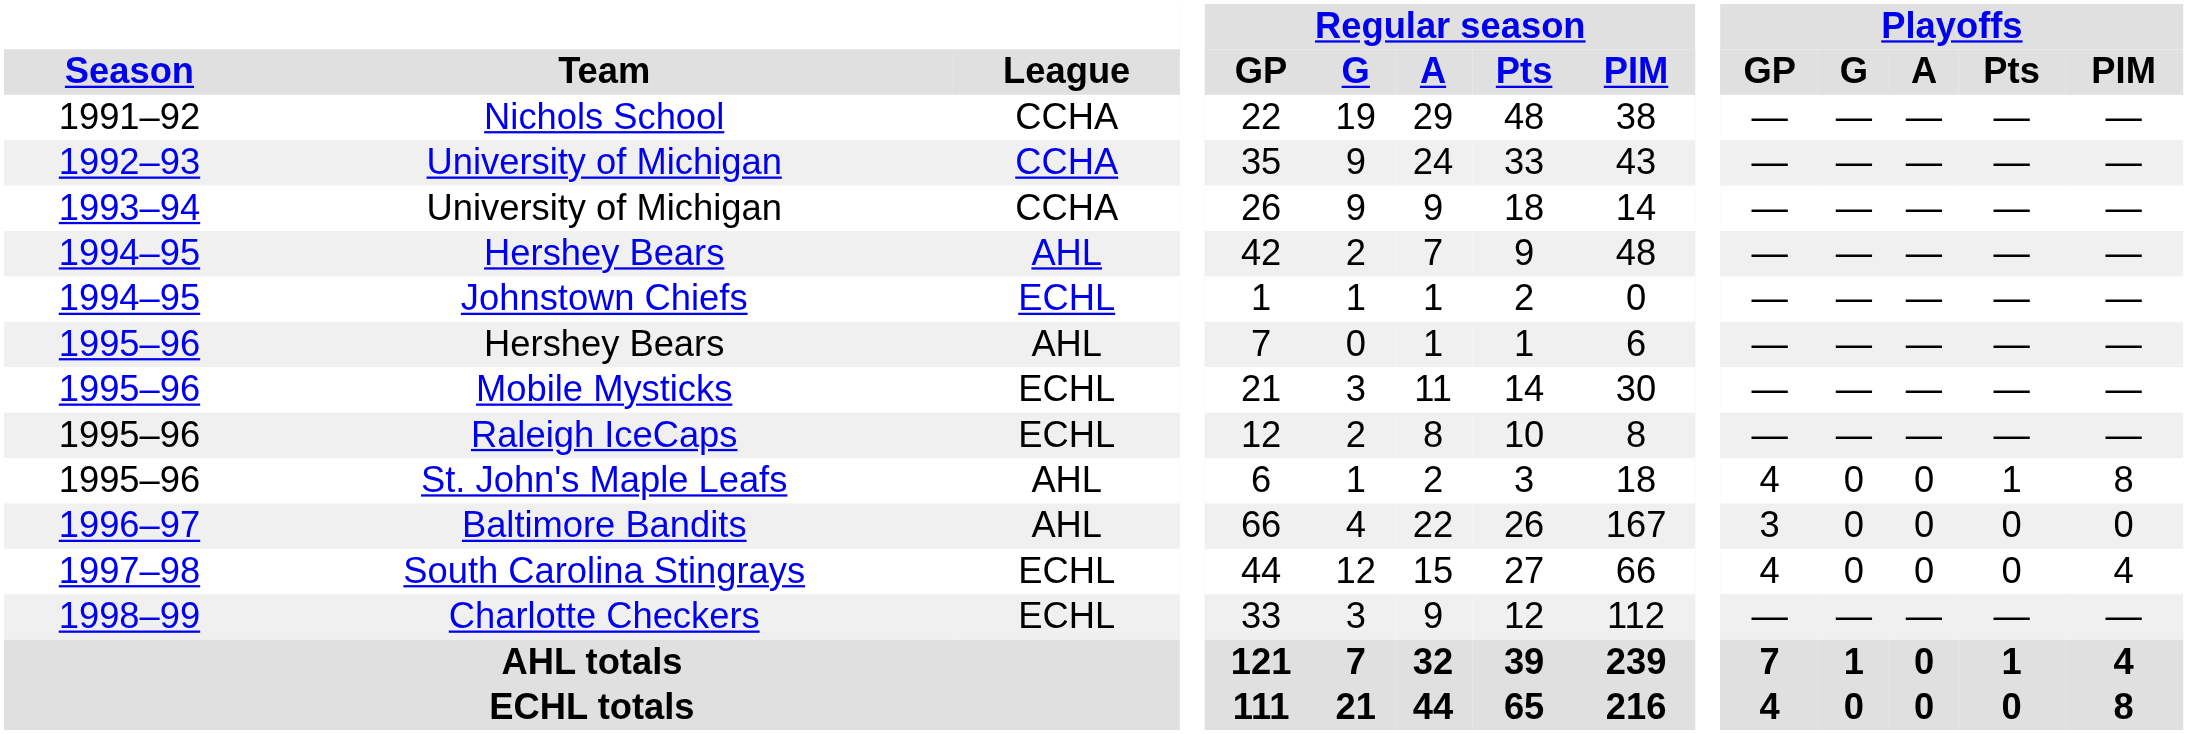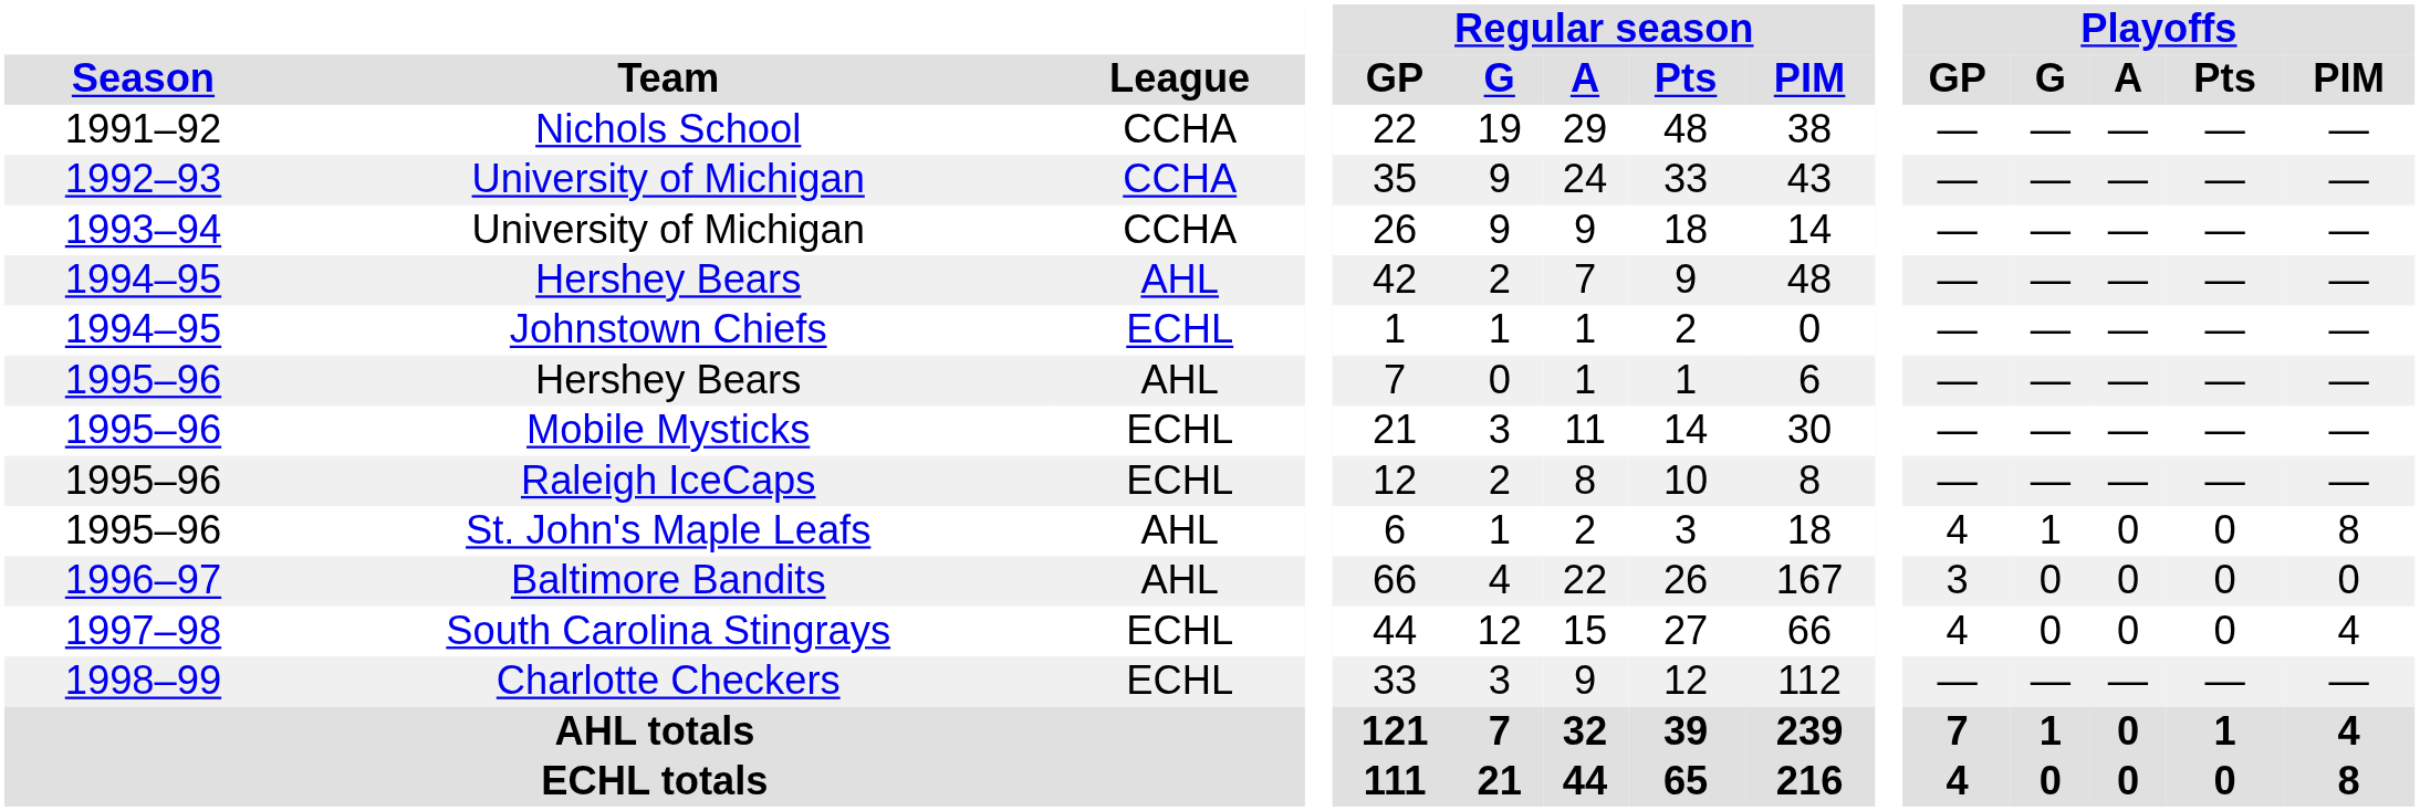 <table border="0" cellpadding="1" cellspacing="0" style="text-align:center; width:60em">
 <tr bgcolor="#e0e0e0">
 <th colspan="3" bgcolor="#ffffff"> </th>
 <th rowspan="99" bgcolor="#ffffff"> </th>
 <th colspan="5"><a href='#'>Regular season</a></th>
 <th rowspan="99" bgcolor="#ffffff"> </th>
 <th colspan="5"><a href='#'>Playoffs</a></th>
 </tr>
 <tr bgcolor="#e0e0e0">
 <th><a href='#'>Season</a></th>
 <th>Team</th>
 <th>League</th>
 <th>GP</th>
 <th><a href='#'>G</a></th>
 <th><a href='#'>A</a></th>
 <th><a href='#'>Pts</a></th>
 <th><a href='#'>PIM</a></th>
 <th>GP</th>
 <th>G</th>
 <th>A</th>
 <th>Pts</th>
 <th>PIM</th>
 </tr>
 <tr>
 <td>1991–92</td>
 <td><a href='#'>Nichols School</a></td>
 <td>CCHA</td>
 <td>22</td>
 <td>19</td>
 <td>29</td>
 <td>48</td>
 <td>38</td>
 <td>—</td>
 <td>—</td>
 <td>—</td>
 <td>—</td>
 <td>—</td>
 </tr>
 <tr bgcolor="#f0f0f0">
 <td><a href='#'>1992–93</a></td>
 <td><a href='#'>University of Michigan</a></td>
 <td><a href='#'>CCHA</a></td>
 <td>35</td>
 <td>9</td>
 <td>24</td>
 <td>33</td>
 <td>43</td>
 <td>—</td>
 <td>—</td>
 <td>—</td>
 <td>—</td>
 <td>—</td>
 </tr>
 <tr>
 <td><a href='#'>1993–94</a></td>
 <td>University of Michigan</td>
 <td>CCHA</td>
 <td>26</td>
 <td>9</td>
 <td>9</td>
 <td>18</td>
 <td>14</td>
 <td>—</td>
 <td>—</td>
 <td>—</td>
 <td>—</td>
 <td>—</td>
 </tr>
 <tr bgcolor="#f0f0f0">
 <td><a href='#'>1994–95</a></td>
 <td><a href='#'>Hershey Bears</a></td>
 <td><a href='#'>AHL</a></td>
 <td>42</td>
 <td>2</td>
 <td>7</td>
 <td>9</td>
 <td>48</td>
 <td>—</td>
 <td>—</td>
 <td>—</td>
 <td>—</td>
 <td>—</td>
 </tr>
 <tr>
 <td><a href='#'>1994–95</a></td>
 <td><a href='#'>Johnstown Chiefs</a></td>
 <td><a href='#'>ECHL</a></td>
 <td>1</td>
 <td>1</td>
 <td>1</td>
 <td>2</td>
 <td>0</td>
 <td>—</td>
 <td>—</td>
 <td>—</td>
 <td>—</td>
 <td>—</td>
 </tr>
 <tr bgcolor="#f0f0f0">
 <td><a href='#'>1995–96</a></td>
 <td>Hershey Bears</td>
 <td>AHL</td>
 <td>7</td>
 <td>0</td>
 <td>1</td>
 <td>1</td>
 <td>6</td>
 <td>—</td>
 <td>—</td>
 <td>—</td>
 <td>—</td>
 <td>—</td>
 </tr>
 <tr>
 <td><a href='#'>1995–96</a></td>
 <td><a href='#'>Mobile Mysticks</a></td>
 <td>ECHL</td>
 <td>21</td>
 <td>3</td>
 <td>11</td>
 <td>14</td>
 <td>30</td>
 <td>—</td>
 <td>—</td>
 <td>—</td>
 <td>—</td>
 <td>—</td>
 </tr>
 <tr bgcolor="#f0f0f0">
 <td>1995–96</td>
 <td><a href='#'>Raleigh IceCaps</a></td>
 <td>ECHL</td>
 <td>12</td>
 <td>2</td>
 <td>8</td>
 <td>10</td>
 <td>8</td>
 <td>—</td>
 <td>—</td>
 <td>—</td>
 <td>—</td>
 <td>—</td>
 </tr>
 <tr>
 <td>1995–96</td>
 <td><a href='#'>St. John's Maple Leafs</a></td>
 <td>AHL</td>
 <td>6</td>
 <td>1</td>
 <td>2</td>
 <td>3</td>
 <td>18</td>
 <td>4</td>
+<td>1</td>
 <td>0</td>
 <td>0</td>
-<td>1</td>
 <td>8</td>
 </tr>
 <tr bgcolor="#f0f0f0">
 <td><a href='#'>1996–97</a></td>
 <td><a href='#'>Baltimore Bandits</a></td>
 <td>AHL</td>
 <td>66</td>
 <td>4</td>
 <td>22</td>
 <td>26</td>
 <td>167</td>
 <td>3</td>
 <td>0</td>
 <td>0</td>
 <td>0</td>
 <td>0</td>
 </tr>
 <tr>
 <td><a href='#'>1997–98</a></td>
 <td><a href='#'>South Carolina Stingrays</a></td>
 <td>ECHL</td>
 <td>44</td>
 <td>12</td>
 <td>15</td>
 <td>27</td>
 <td>66</td>
 <td>4</td>
 <td>0</td>
 <td>0</td>
 <td>0</td>
 <td>4</td>
 </tr>
 <tr bgcolor="#f0f0f0">
 <td><a href='#'>1998–99</a></td>
 <td><a href='#'>Charlotte Checkers</a></td>
 <td>ECHL</td>
 <td>33</td>
 <td>3</td>
 <td>9</td>
 <td>12</td>
 <td>112</td>
 <td>—</td>
 <td>—</td>
 <td>—</td>
 <td>—</td>
 <td>—</td>
 </tr>
 <tr bgcolor="#e0e0e0">
 <th colspan="3">AHL totals</th>
 <th>121</th>
 <th>7</th>
 <th>32</th>
 <th>39</th>
 <th>239</th>
 <th>7</th>
 <th>1</th>
 <th>0</th>
 <th>1</th>
 <th>4</th>
 </tr>
 <tr bgcolor="#e0e0e0">
 <th colspan="3">ECHL totals</th>
 <th>111</th>
 <th>21</th>
 <th>44</th>
 <th>65</th>
 <th>216</th>
 <th>4</th>
 <th>0</th>
 <th>0</th>
 <th>0</th>
 <th>8</th>
 </tr>
 </table>
